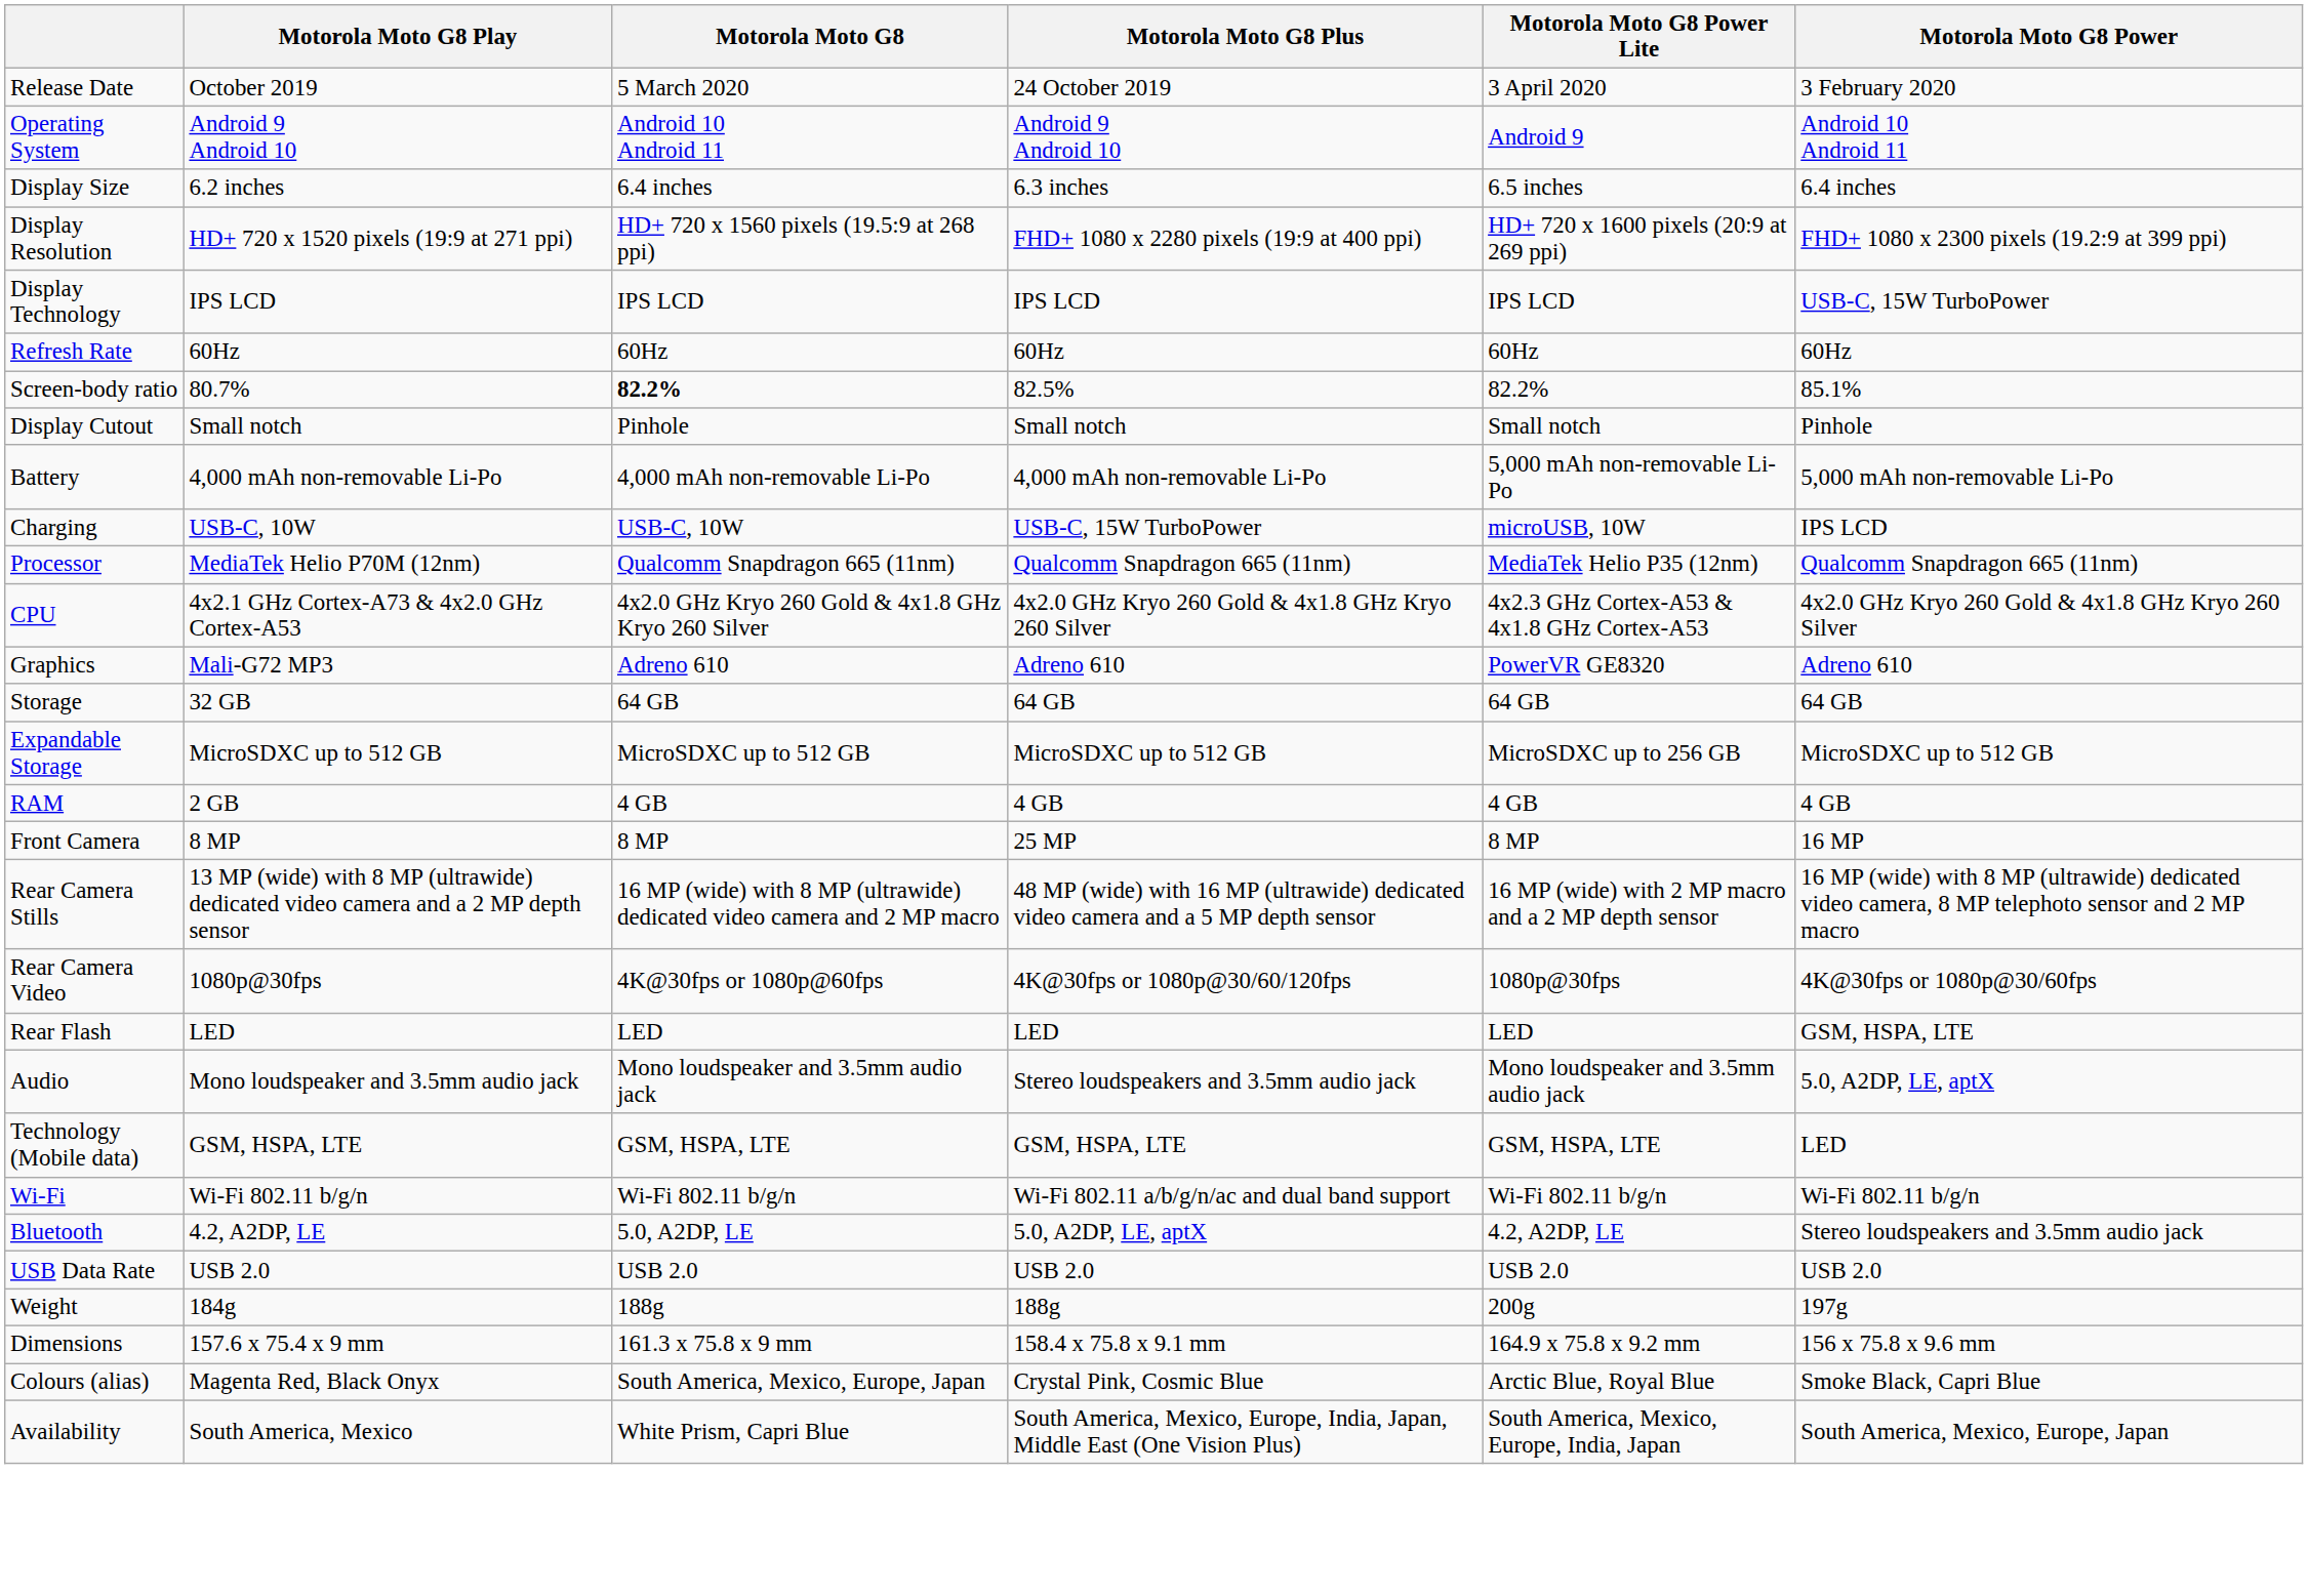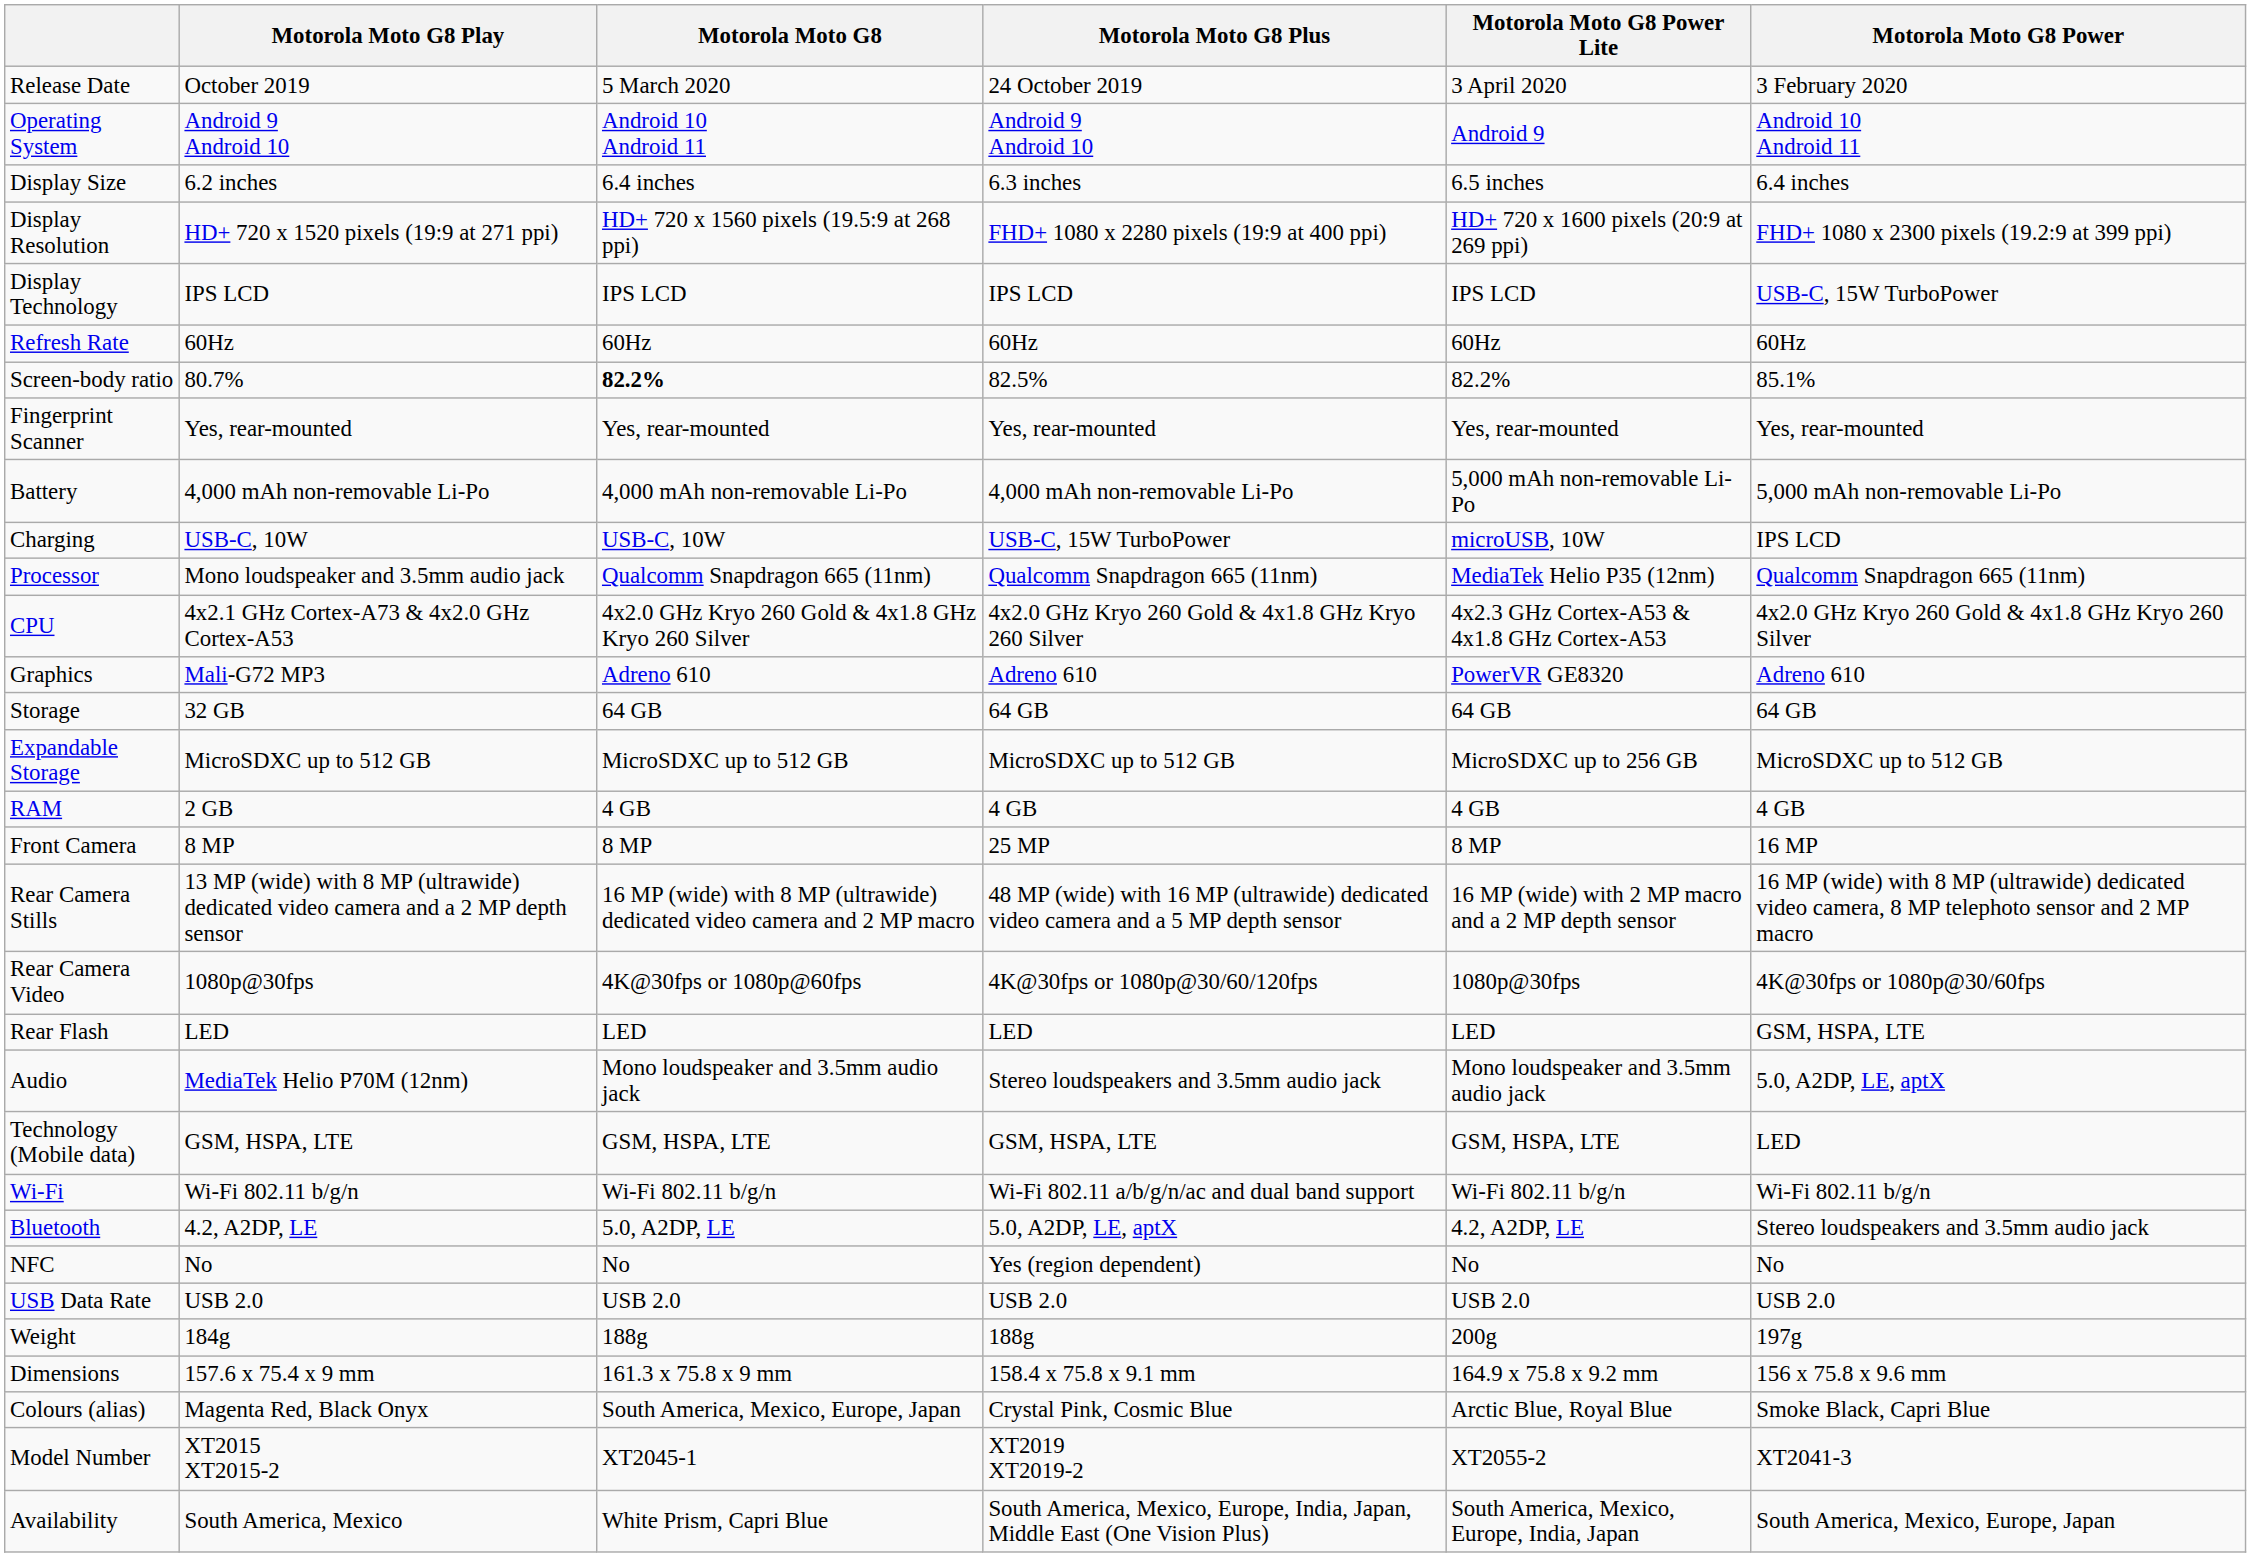 <table class="wikitable">
 <tr>
 <th></th>
 <th>Motorola Moto G8 Play</th>
 <th>Motorola Moto G8</th>
 <th>Motorola Moto G8 Plus</th>
 <th>Motorola Moto G8 Power Lite</th>
 <th>Motorola Moto G8 Power</th>
 </tr>
 <tr>
 <td>Release Date</td>
 <td>October 2019</td>
 <td>5 March 2020</td>
 <td>24 October 2019</td>
 <td>3 April 2020</td>
 <td>3 February 2020</td>
 </tr>
 <tr>
 <td><a href='#'>Operating System</a></td>
 <td><a href='#'>Android 9</a><br><a href='#'>Android 10</a></td>
 <td><a href='#'>Android 10</a><br><a href='#'>Android 11</a></td>
 <td><a href='#'>Android 9</a><br><a href='#'>Android 10</a></td>
 <td><a href='#'>Android 9</a></td>
 <td><a href='#'>Android 10</a><br><a href='#'>Android 11</a></td>
 </tr>
 <tr>
 <td>Display Size</td>
 <td>6.2 inches</td>
 <td>6.4 inches</td>
 <td>6.3 inches</td>
 <td>6.5 inches</td>
 <td>6.4 inches</td>
 </tr>
 <tr>
 <td>Display Resolution</td>
 <td><a href='#'>HD+</a> 720 x 1520 pixels (19:9 at 271 ppi)</td>
 <td><a href='#'>HD+</a> 720 x 1560 pixels (19.5:9 at 268 ppi)</td>
 <td><a href='#'>FHD+</a> 1080 x 2280 pixels (19:9 at 400 ppi)</td>
 <td><a href='#'>HD+</a> 720 x 1600 pixels (20:9 at 269 ppi)</td>
 <td><a href='#'>FHD+</a> 1080 x 2300 pixels (19.2:9 at 399 ppi)</td>
 </tr>
 <tr>
 <td>Display Technology</td>
 <td>IPS LCD</td>
 <td>IPS LCD</td>
 <td>IPS LCD</td>
 <td>IPS LCD</td>
 <td><a href='#'>USB-C</a>, 15W TurboPower</td>
 </tr>
 <tr>
 <td><a href='#'>Refresh Rate</a></td>
 <td>60Hz</td>
 <td>60Hz</td>
 <td>60Hz</td>
 <td>60Hz</td>
 <td>60Hz</td>
 </tr>
 <tr 5>
 <td>Screen-body ratio</td>
 <td>80.7%</td>
 <td><strong>82.2%</strong></td>
 <td>82.5%</td>
 <td>82.2%</td>
 <td>85.1%</td>
 </tr>
 <tr>
-<td>Display Cutout</td>
-<td>Small notch</td>
-<td>Pinhole</td>
-<td>Small notch</td>
-<td>Small notch</td>
-<td>Pinhole</td>
+<td>Fingerprint Scanner</td>
+<td>Yes, rear-mounted</td>
+<td>Yes, rear-mounted</td>
+<td>Yes, rear-mounted</td>
+<td>Yes, rear-mounted</td>
+<td>Yes, rear-mounted</td>
 </tr>
 <tr>
 <td>Battery</td>
 <td>4,000 mAh non-removable Li-Po</td>
 <td>4,000 mAh non-removable Li-Po</td>
 <td>4,000 mAh non-removable Li-Po</td>
 <td>5,000 mAh non-removable Li-Po</td>
 <td>5,000 mAh non-removable Li-Po</td>
 </tr>
 <tr>
 <td>Charging</td>
 <td><a href='#'>USB-C</a>, 10W</td>
 <td><a href='#'>USB-C</a>, 10W</td>
 <td><a href='#'>USB-C</a>, 15W TurboPower</td>
 <td><a href='#'>microUSB</a>, 10W</td>
 <td>IPS LCD</td>
 </tr>
 <tr>
 <td><a href='#'>Processor</a></td>
-<td><a href='#'>MediaTek</a> Helio P70M (12nm)</td>
+<td>Mono loudspeaker and 3.5mm audio jack</td>
 <td><a href='#'>Qualcomm</a> Snapdragon 665 (11nm)</td>
 <td><a href='#'>Qualcomm</a> Snapdragon 665 (11nm)</td>
 <td><a href='#'>MediaTek</a> Helio P35 (12nm)</td>
 <td><a href='#'>Qualcomm</a> Snapdragon 665 (11nm)</td>
 </tr>
 <tr>
 <td><a href='#'>CPU</a></td>
 <td>4x2.1 GHz Cortex-A73 & 4x2.0 GHz Cortex-A53</td>
 <td>4x2.0 GHz Kryo 260 Gold & 4x1.8 GHz Kryo 260 Silver</td>
 <td>4x2.0 GHz Kryo 260 Gold & 4x1.8 GHz Kryo 260 Silver</td>
 <td>4x2.3 GHz Cortex-A53 & 4x1.8 GHz Cortex-A53</td>
 <td>4x2.0 GHz Kryo 260 Gold & 4x1.8 GHz Kryo 260 Silver</td>
 </tr>
 <tr>
 <td>Graphics</td>
 <td><a href='#'>Mali</a>-G72 MP3</td>
 <td><a href='#'>Adreno</a> 610</td>
 <td><a href='#'>Adreno</a> 610</td>
 <td><a href='#'>PowerVR</a> GE8320</td>
 <td><a href='#'>Adreno</a> 610</td>
 </tr>
 <tr>
 <td>Storage</td>
 <td>32 GB</td>
 <td>64 GB</td>
 <td>64 GB</td>
 <td>64 GB</td>
 <td>64 GB</td>
 </tr>
 <tr>
 <td><a href='#'>Expandable Storage</a></td>
 <td>MicroSDXC up to 512 GB</td>
 <td>MicroSDXC up to 512 GB</td>
 <td>MicroSDXC up to 512 GB</td>
 <td>MicroSDXC up to 256 GB</td>
 <td>MicroSDXC up to 512 GB</td>
 </tr>
 <tr>
 <td><a href='#'>RAM</a></td>
 <td>2 GB</td>
 <td>4 GB</td>
 <td>4 GB</td>
 <td>4 GB</td>
 <td>4 GB</td>
 </tr>
 <tr>
 <td>Front Camera</td>
 <td>8 MP</td>
 <td>8 MP</td>
 <td>25 MP</td>
 <td>8 MP</td>
 <td>16 MP</td>
 </tr>
 <tr>
 <td>Rear Camera Stills</td>
 <td>13 MP (wide) with 8 MP (ultrawide) dedicated video camera and a 2 MP depth sensor</td>
 <td>16 MP (wide) with 8 MP (ultrawide) dedicated video camera and 2 MP macro</td>
 <td>48 MP (wide) with 16 MP (ultrawide) dedicated video camera and a 5 MP depth sensor</td>
 <td>16 MP (wide) with 2 MP macro and a 2 MP depth sensor</td>
 <td>16 MP (wide) with 8 MP (ultrawide) dedicated video camera, 8 MP telephoto sensor and 2 MP macro</td>
 </tr>
 <tr>
 <td>Rear Camera Video</td>
 <td>1080p@30fps</td>
 <td>4K@30fps or 1080p@60fps</td>
 <td>4K@30fps or 1080p@30/60/120fps</td>
 <td>1080p@30fps</td>
 <td>4K@30fps or 1080p@30/60fps</td>
 </tr>
 <tr>
 <td>Rear Flash</td>
 <td>LED</td>
 <td>LED</td>
 <td>LED</td>
 <td>LED</td>
 <td>GSM, HSPA, LTE</td>
 </tr>
 <tr>
 <td>Audio</td>
-<td>Mono loudspeaker and 3.5mm audio jack</td>
+<td><a href='#'>MediaTek</a> Helio P70M (12nm)</td>
 <td>Mono loudspeaker and 3.5mm audio jack</td>
 <td>Stereo loudspeakers and 3.5mm audio jack</td>
 <td>Mono loudspeaker and 3.5mm audio jack</td>
 <td>5.0, A2DP, <a href='#'>LE</a>, <a href='#'>aptX</a></td>
 </tr>
 <tr>
 <td>Technology (Mobile data)</td>
 <td>GSM, HSPA, LTE</td>
 <td>GSM, HSPA, LTE</td>
 <td>GSM, HSPA, LTE</td>
 <td>GSM, HSPA, LTE</td>
 <td>LED</td>
 </tr>
 <tr>
 <td><a href='#'>Wi-Fi</a></td>
 <td>Wi-Fi 802.11 b/g/n</td>
 <td>Wi-Fi 802.11 b/g/n</td>
 <td>Wi-Fi 802.11 a/b/g/n/ac and dual band support</td>
 <td>Wi-Fi 802.11 b/g/n</td>
 <td>Wi-Fi 802.11 b/g/n</td>
 </tr>
 <tr>
 <td><a href='#'>Bluetooth</a></td>
 <td>4.2, A2DP, <a href='#'>LE</a></td>
 <td>5.0, A2DP, <a href='#'>LE</a></td>
 <td>5.0, A2DP, <a href='#'>LE</a>, <a href='#'>aptX</a></td>
 <td>4.2, A2DP, <a href='#'>LE</a></td>
 <td>Stereo loudspeakers and 3.5mm audio jack</td>
+</tr>
+<tr>
+<td>NFC</td>
+<td>No</td>
+<td>No</td>
+<td>Yes (region dependent)</td>
+<td>No</td>
+<td>No</td>
 </tr>
 <tr>
 <td><a href='#'>USB</a> Data Rate</td>
 <td>USB 2.0</td>
 <td>USB 2.0</td>
 <td>USB 2.0</td>
 <td>USB 2.0</td>
 <td>USB 2.0</td>
 </tr>
 <tr>
 <td>Weight</td>
 <td>184g</td>
 <td>188g</td>
 <td>188g</td>
 <td>200g</td>
 <td>197g</td>
 </tr>
 <tr>
 <td>Dimensions</td>
 <td>157.6 x 75.4 x 9 mm</td>
 <td>161.3 x 75.8 x 9 mm</td>
 <td>158.4 x 75.8 x 9.1 mm</td>
 <td>164.9 x 75.8 x 9.2 mm</td>
 <td>156 x 75.8 x 9.6 mm</td>
 </tr>
 <tr>
 <td>Colours (alias)</td>
 <td>Magenta Red, Black Onyx</td>
 <td>South America, Mexico, Europe, Japan</td>
 <td>Crystal Pink, Cosmic Blue</td>
 <td>Arctic Blue, Royal Blue</td>
 <td>Smoke Black, Capri Blue</td>
 </tr>
 <tr>
+<td>Model Number</td>
+<td>XT2015<br>XT2015-2</td>
+<td>XT2045-1</td>
+<td>XT2019<br>XT2019-2</td>
+<td>XT2055-2</td>
+<td>XT2041-3</td>
+</tr>
+<tr>
 <td>Availability</td>
 <td>South America, Mexico</td>
 <td>White Prism, Capri Blue</td>
 <td>South America, Mexico, Europe, India, Japan,<br>Middle East (One Vision Plus)</td>
 <td>South America, Mexico, Europe, India, Japan</td>
 <td>South America, Mexico, Europe, Japan</td>
 </tr>
 </table>
